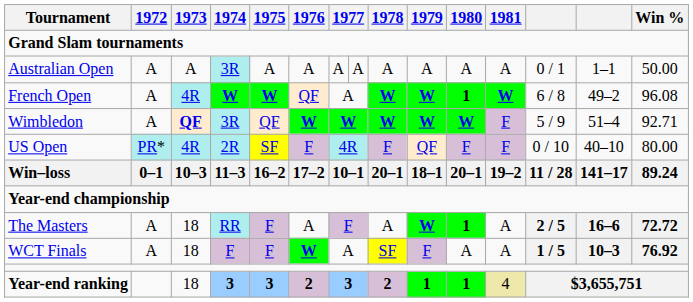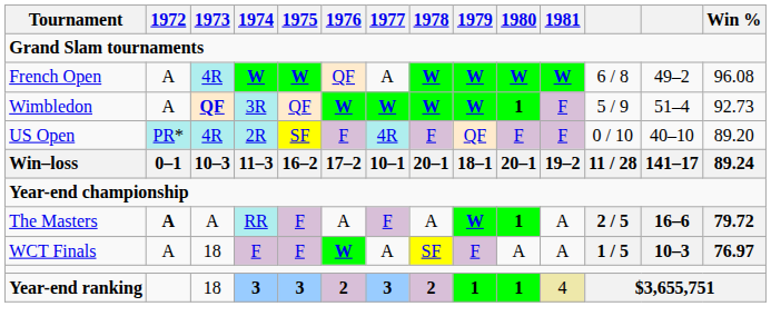 <table class=wikitable style=text-align:center;font-size:97%>
 <tr>
 <th>Tournament</th>
 <th><a href='#'>1972</a></th>
 <th><a href='#'>1973</a></th>
 <th><a href='#'>1974</a></th>
 <th><a href='#'>1975</a></th>
 <th><a href='#'>1976</a></th>
 <th colspan="2"><a href='#'>1977</a></th>
 <th><a href='#'>1978</a></th>
 <th><a href='#'>1979</a></th>
 <th><a href='#'>1980</a></th>
 <th><a href='#'>1981</a></th>
 <th></th>
 <th></th>
 <th>Win %</th>
 </tr>
 <tr>
 <td colspan="15" style="text-align:left;"><strong>Grand Slam tournaments</strong></td>
 </tr>
 <tr>
-<td align=left><a href='#'>Australian Open</a></td>
-<td>A</td>
-<td>A</td>
-<td style="background:#afeeee;"><a href='#'>3R</a></td>
-<td>A</td>
-<td>A</td>
-<td>A</td>
-<td>A</td>
-<td>A</td>
-<td>A</td>
-<td>A</td>
-<td>A</td>
-<td>0 / 1</td>
-<td>1–1</td>
-<td>50.00</td>
-</tr>
-<tr>
 <td align=left><a href='#'>French Open</a></td>
 <td>A</td>
 <td style="background:#afeeee;"><a href='#'>4R</a></td>
 <td style="background:lime;"><a href='#'><strong>W</strong></a></td>
 <td style="background:lime;"><a href='#'><strong>W</strong></a></td>
 <td style="background:#ffebcd;"><a href='#'>QF</a></td>
 <td colspan="2">A</td>
 <td style="background:lime;"><a href='#'><strong>W</strong></a></td>
 <td style="background:lime;"><a href='#'><strong>W</strong></a></td>
-<td style="background:lime;"><strong>1</strong></td>
+<td style="background:lime;"><a href='#'><strong>W</strong></a></td>
 <td style="background:lime;"><a href='#'><strong>W</strong></a></td>
 <td>6 / 8</td>
 <td>49–2</td>
 <td>96.08</td>
 </tr>
 <tr>
 <td align=left><a href='#'>Wimbledon</a></td>
 <td>A</td>
 <td style="background:#ffebcd;"><strong><a href='#'>QF</a></strong></td>
 <td style="background:#afeeee;"><a href='#'>3R</a></td>
 <td style="background:#ffebcd;"><a href='#'>QF</a></td>
 <td style="background:lime;"><a href='#'><strong>W</strong></a></td>
 <td colspan="2" style="background:lime;"><a href='#'><strong>W</strong></a></td>
 <td style="background:lime;"><a href='#'><strong>W</strong></a></td>
 <td style="background:lime;"><a href='#'><strong>W</strong></a></td>
-<td style="background:lime;"><a href='#'><strong>W</strong></a></td>
+<td style="background:lime;"><strong>1</strong></td>
 <td style="background:thistle;"><a href='#'>F</a></td>
 <td>5 / 9</td>
 <td>51–4</td>
-<td>92.71</td>
+<td>92.73</td>
 </tr>
 <tr>
 <td align=left><a href='#'>US Open</a></td>
 <td style="background:#afeeee;"><a href='#'>PR</a>*</td>
 <td style="background:#afeeee;"><a href='#'>4R</a></td>
 <td style="background:#afeeee;"><a href='#'>2R</a></td>
 <td style="background:yellow;"><a href='#'>SF</a></td>
 <td style="background:thistle;"><a href='#'>F</a></td>
 <td colspan="2" style="background:#afeeee;"><a href='#'>4R</a></td>
 <td style="background:thistle;"><a href='#'>F</a></td>
 <td style="background:#ffebcd;"><a href='#'>QF</a></td>
 <td style="background:thistle;"><a href='#'>F</a></td>
 <td style="background:thistle;"><a href='#'>F</a></td>
 <td>0 / 10</td>
 <td>40–10</td>
-<td>80.00</td>
+<td>89.20</td>
 </tr>
 <tr>
 <th style=text-align:left>Win–loss</th>
 <th>0–1</th>
 <th>10–3</th>
 <th>11–3</th>
 <th>16–2</th>
 <th>17–2</th>
 <th colspan="2">10–1</th>
 <th>20–1</th>
 <th>18–1</th>
 <th>20–1</th>
 <th>19–2</th>
 <th>11 / 28</th>
 <th>141–17</th>
 <th>89.24</th>
 </tr>
 <tr>
 <td colspan="15" style="text-align:left;"><strong>Year-end championship</strong></td>
 </tr>
 <tr>
 <td align=left><a href='#'>The Masters</a></td>
+<td><strong>A</strong></td>
 <td>A</td>
-<td>18</td>
 <td style="background:#afeeee;"><a href='#'>RR</a></td>
 <td style="background:thistle;"><a href='#'>F</a></td>
 <td>A</td>
 <td colspan="2" style="background:thistle;"><a href='#'>F</a></td>
 <td>A</td>
 <td style="background:lime;"><a href='#'><strong>W</strong></a></td>
 <td style="background:lime;"><strong>1</strong></td>
 <td>A</td>
 <th>2 / 5</th>
 <th>16–6</th>
-<th>72.72</th>
+<th>79.72</th>
 </tr>
 <tr>
 <td align=left><a href='#'>WCT Finals</a></td>
 <td>A</td>
 <td>18</td>
 <td style="background:thistle;"><a href='#'>F</a></td>
 <td style="background:thistle;"><a href='#'>F</a></td>
 <td style="background:lime;"><a href='#'><strong>W</strong></a></td>
 <td colspan="2">A</td>
 <td style="background:yellow;"><a href='#'>SF</a></td>
 <td style="background:thistle;"><a href='#'>F</a></td>
 <td>A</td>
 <td>A</td>
 <th>1 / 5</th>
 <th>10–3</th>
-<th>76.92</th>
+<th>76.97</th>
 </tr>
 <tr>
 <td colspan="15"></td>
 </tr>
 <tr>
 <td align=left><strong>Year-end ranking</strong></td>
 <td align=center></td>
 <td>18</td>
 <td style="background:#9cf;"><strong>3</strong></td>
 <td style="background:#9cf;"><strong>3</strong></td>
 <td style="background:thistle;"><strong>2</strong></td>
 <td colspan="2" style="background:#9cf;"><strong>3</strong></td>
 <td style="background:thistle;"><strong>2</strong></td>
 <td style="background:lime;"><strong>1</strong></td>
 <td style="background:lime;"><strong>1</strong></td>
 <td style="background:#eee8aa;">4</td>
 <th colspan=3>$3,655,751</th>
 </tr>
 </table>
